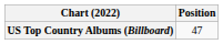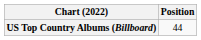 <table class="wikitable plainrowheaders" style="text-align:center">
 <tr>
 <th scope="col">Chart (2022)</th>
 <th scope="col">Position</th>
 </tr>
 <tr>
 <th scope="row">US Top Country Albums (<em>Billboard</em>)</th>
-<td>47</td>
+<td>44</td>
 </tr>
 </table>
